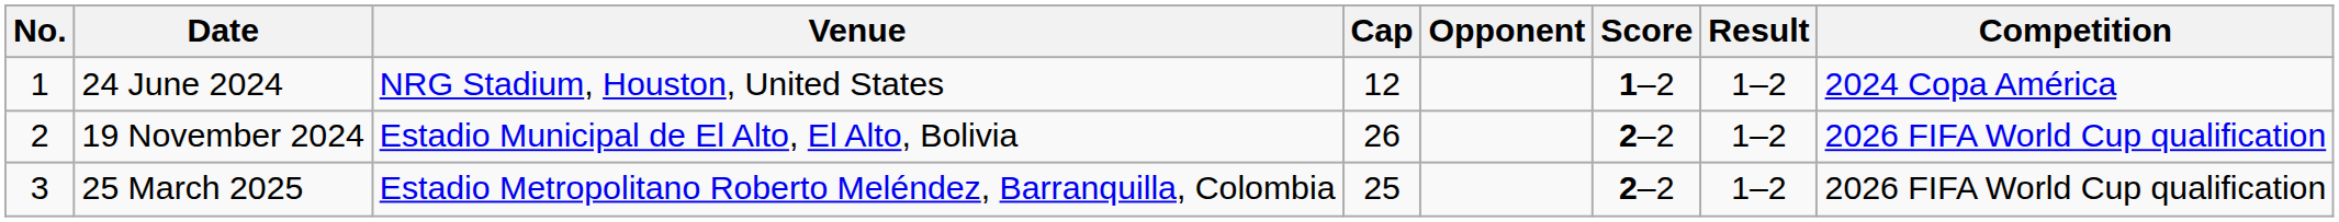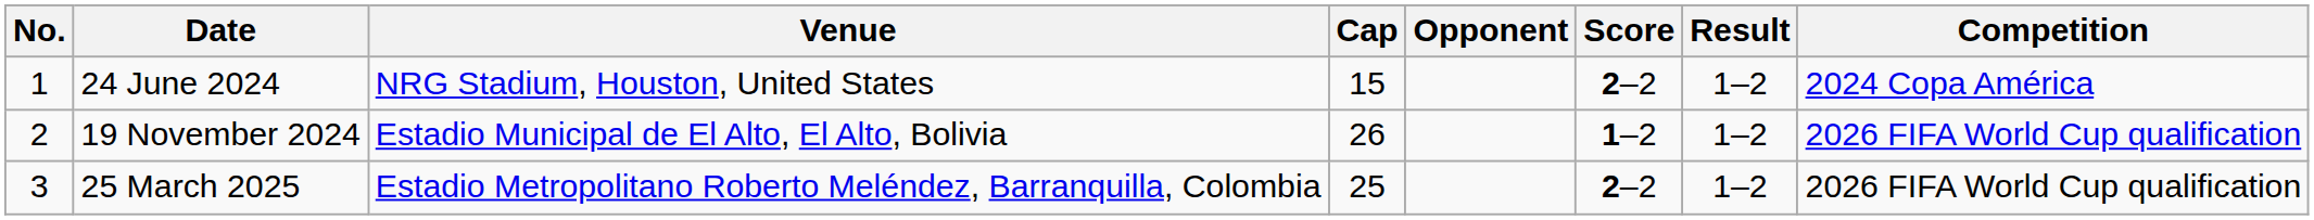 <table class="wikitable sortable">
 <tr>
 <th scope=col>No.</th>
 <th scope=col>Date</th>
 <th scope=col>Venue</th>
 <th scope=col>Cap</th>
 <th scope=col>Opponent</th>
 <th scope=col>Score</th>
 <th scope=col>Result</th>
 <th scope=col>Competition</th>
 </tr>
 <tr>
 <td align=center>1</td>
 <td>24 June 2024</td>
 <td><a href='#'>NRG Stadium</a>, <a href='#'>Houston</a>, United States</td>
-<td align=center>12</td>
+<td align=center>15</td>
 <td></td>
-<td align=center><strong>1</strong>–2</td>
+<td align=center><strong>2</strong>–2</td>
 <td align=center>1–2</td>
 <td><a href='#'>2024 Copa América</a></td>
 </tr>
 <tr>
 <td align=center>2</td>
 <td>19 November 2024</td>
 <td><a href='#'>Estadio Municipal de El Alto</a>, <a href='#'>El Alto</a>, Bolivia</td>
 <td align=center>26</td>
 <td></td>
-<td align=center><strong>2</strong>–2</td>
+<td align=center><strong>1</strong>–2</td>
 <td align=center>1–2</td>
 <td><a href='#'>2026 FIFA World Cup qualification</a></td>
 </tr>
 <tr>
 <td align=center>3</td>
 <td>25 March 2025</td>
 <td><a href='#'>Estadio Metropolitano Roberto Meléndez</a>, <a href='#'>Barranquilla</a>, Colombia</td>
 <td align=center>25</td>
 <td></td>
 <td align=center><strong>2</strong>–2</td>
 <td align=center>1–2</td>
 <td>2026 FIFA World Cup qualification</td>
 </tr>
 </table>
